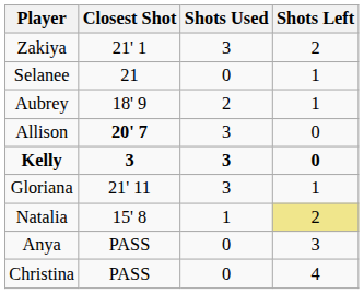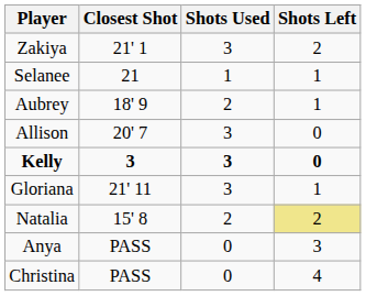 <table class="wikitable" style="text-align:center;">
 <tr>
 <th>Player</th>
 <th>Closest Shot</th>
 <th>Shots Used</th>
 <th>Shots Left</th>
 </tr>
 <tr>
 <td>Zakiya</td>
 <td>21' 1</td>
 <td>3</td>
 <td>2</td>
 </tr>
 <tr>
 <td>Selanee</td>
 <td>21</td>
-<td>0</td>
+<td>1</td>
 <td>1</td>
 </tr>
 <tr>
 <td>Aubrey</td>
 <td>18' 9</td>
 <td>2</td>
 <td>1</td>
 </tr>
 <tr>
 <td>Allison</td>
-<td><strong>20' 7</strong></td>
+<td>20' 7</td>
 <td>3</td>
 <td>0</td>
 </tr>
 <tr>
 <td><strong>Kelly</strong></td>
 <td><strong>3</strong></td>
 <td><strong>3</strong></td>
 <td><strong>0</strong></td>
 </tr>
 <tr>
 <td>Gloriana</td>
 <td>21' 11</td>
 <td>3</td>
 <td>1</td>
 </tr>
 <tr>
 <td>Natalia</td>
 <td>15' 8</td>
-<td>1</td>
+<td>2</td>
 <td style="background: khaki;">2</td>
 </tr>
 <tr>
 <td>Anya</td>
 <td>PASS</td>
 <td>0</td>
 <td>3</td>
 </tr>
 <tr>
 <td>Christina</td>
 <td>PASS</td>
 <td>0</td>
 <td>4</td>
 </tr>
 </table>
